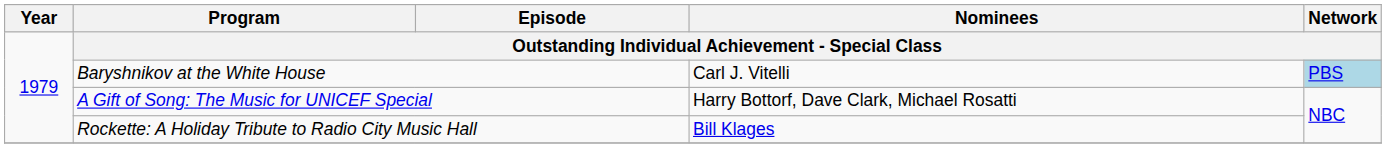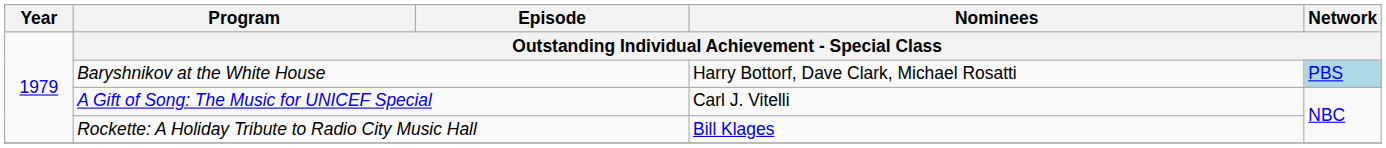 <table class="wikitable" style="width:100%">
 <tr bgcolor="#bebebe">
 <th width="5%">Year</th>
 <th width="25%">Program</th>
 <th width="20%">Episode</th>
 <th width="45%">Nominees</th>
 <th width="5%">Network</th>
 </tr>
 <tr>
 <td rowspan=4 style="text-align:center"><a href='#'>1979</a></td>
 <th colspan="4">Outstanding Individual Achievement - Special Class</th>
 </tr>
 <tr>
 <td colspan=2><em>Baryshnikov at the White House</em></td>
-<td>Carl J. Vitelli</td>
+<td>Harry Bottorf, Dave Clark, Michael Rosatti</td>
 <td style="background: lightblue;"><a href='#'>PBS</a></td>
 </tr>
 <tr>
 <td colspan=2><em><a href='#'>A Gift of Song: The Music for UNICEF Special</a></em></td>
-<td>Harry Bottorf, Dave Clark, Michael Rosatti</td>
+<td>Carl J. Vitelli</td>
 <td rowspan=2><a href='#'>NBC</a></td>
 </tr>
 <tr>
 <td colspan=2><em>Rockette: A Holiday Tribute to Radio City Music Hall</em></td>
 <td><a href='#'>Bill Klages</a></td>
 </tr>
 <tr>
 </tr>
 </table>
